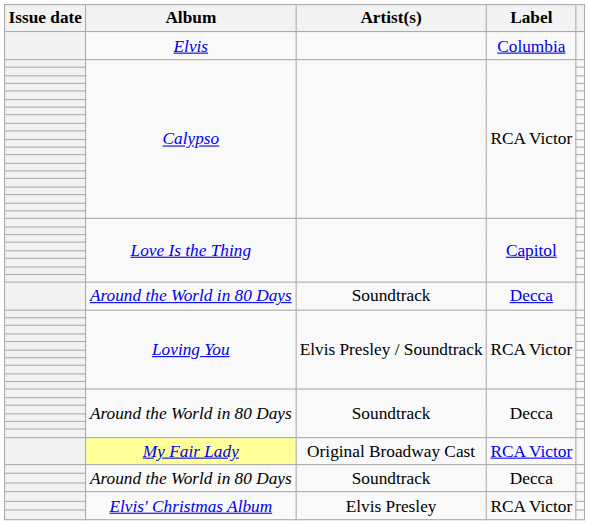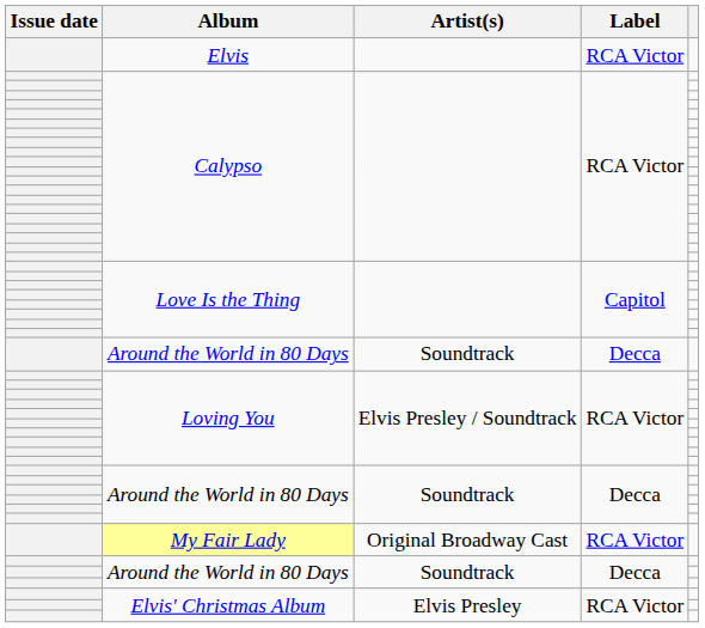 <table class="wikitable sortable plainrowheaders" style="text-align: center">
 <tr>
 <th scope=col>Issue date</th>
 <th scope=col>Album</th>
 <th scope=col>Artist(s)</th>
 <th scope=col>Label</th>
 <th scope=col class="unsortable"></th>
 </tr>
 <tr>
 <th scope="row"></th>
 <td><em><a href='#'>Elvis</a></em></td>
 <td></td>
-<td><a href='#'>Columbia</a></td>
+<td><a href='#'>RCA Victor</a></td>
 <td style="text-align: center;"></td>
 </tr>
 <tr>
 <th scope="row"></th>
 <td rowspan=20><em><a href='#'>Calypso</a></em></td>
 <td rowspan=20></td>
 <td rowspan=20>RCA Victor</td>
 <td style="text-align: center;"></td>
 </tr>
 <tr>
 <th scope="row"></th>
 <td style="text-align: center;"></td>
 </tr>
 <tr>
 <th scope="row"></th>
 <td style="text-align: center;"></td>
 </tr>
 <tr>
 <th scope="row"></th>
 <td style="text-align: center;"></td>
 </tr>
 <tr>
 <th scope="row"></th>
 <td style="text-align: center;"></td>
 </tr>
 <tr>
 <th scope="row"></th>
 <td style="text-align: center;"></td>
 </tr>
 <tr>
 <th scope="row"></th>
 <td style="text-align: center;"></td>
 </tr>
 <tr>
 <th scope="row"></th>
 <td style="text-align: center;"></td>
 </tr>
 <tr>
 <th scope="row"></th>
 <td style="text-align: center;"></td>
 </tr>
 <tr>
 <th scope="row"></th>
 <td style="text-align: center;"></td>
 </tr>
 <tr>
 <th scope="row"></th>
 <td style="text-align: center;"></td>
 </tr>
 <tr>
 <th scope="row"></th>
 <td style="text-align: center;"></td>
 </tr>
 <tr>
 <th scope="row"></th>
 <td style="text-align: center;"></td>
 </tr>
 <tr>
 <th scope="row"></th>
 <td style="text-align: center;"></td>
 </tr>
 <tr>
 <th scope="row"></th>
 <td style="text-align: center;"></td>
 </tr>
 <tr>
 <th scope="row"></th>
 <td style="text-align: center;"></td>
 </tr>
 <tr>
 <th scope="row"></th>
 <td style="text-align: center;"></td>
 </tr>
 <tr>
 <th scope="row"></th>
 <td style="text-align: center;"></td>
 </tr>
 <tr>
 <th scope="row"></th>
 <td style="text-align: center;"></td>
 </tr>
 <tr>
 <th scope="row"></th>
 <td style="text-align: center;"></td>
 </tr>
 <tr>
 <th scope="row"></th>
 <td rowspan=8><em><a href='#'>Love Is the Thing</a></em></td>
 <td rowspan=8></td>
 <td rowspan=8><a href='#'>Capitol</a></td>
 <td style="text-align: center;"></td>
 </tr>
 <tr>
 <th scope="row"></th>
 <td style="text-align: center;"></td>
 </tr>
 <tr>
 <th scope="row"></th>
 <td style="text-align: center;"></td>
 </tr>
 <tr>
 <th scope="row"></th>
 <td style="text-align: center;"></td>
 </tr>
 <tr>
 <th scope="row"></th>
 <td style="text-align: center;"></td>
 </tr>
 <tr>
 <th scope="row"></th>
 <td style="text-align: center;"></td>
 </tr>
 <tr>
 <th scope="row"></th>
 <td style="text-align: center;"></td>
 </tr>
 <tr>
 <th scope="row"></th>
 <td style="text-align: center;"></td>
 </tr>
 <tr>
 <th scope="row"></th>
 <td><em><a href='#'>Around the World in 80 Days</a></em></td>
 <td>Soundtrack</td>
 <td><a href='#'>Decca</a></td>
 <td style="text-align: center;"></td>
 </tr>
 <tr>
 <th scope="row"></th>
 <td rowspan=10><em><a href='#'>Loving You</a></em></td>
 <td rowspan=10 data-sort-value="Presley, Elvis">Elvis Presley / Soundtrack</td>
 <td rowspan=10>RCA Victor</td>
 <td style="text-align: center;"></td>
 </tr>
 <tr>
 <th scope="row"></th>
 <td style="text-align: center;"></td>
 </tr>
 <tr>
 <th scope="row"></th>
 <td style="text-align: center;"></td>
 </tr>
 <tr>
 <th scope="row"></th>
 <td style="text-align: center;"></td>
 </tr>
 <tr>
 <th scope="row"></th>
 <td style="text-align: center;"></td>
 </tr>
 <tr>
 <th scope="row"></th>
 <td style="text-align: center;"></td>
 </tr>
 <tr>
 <th scope="row"></th>
 <td style="text-align: center;"></td>
 </tr>
 <tr>
 <th scope="row"></th>
 <td style="text-align: center;"></td>
 </tr>
 <tr>
 <th scope="row"></th>
 <td style="text-align: center;"></td>
 </tr>
 <tr>
 <th scope="row"></th>
 <td style="text-align: center;"></td>
 </tr>
 <tr>
 <th scope="row"></th>
 <td rowspan=6><em>Around the World in 80 Days</em></td>
 <td rowspan=6>Soundtrack</td>
 <td rowspan=6>Decca</td>
 <td style="text-align: center;"></td>
 </tr>
 <tr>
 <th scope="row"></th>
 <td style="text-align: center;"></td>
 </tr>
 <tr>
 <th scope="row"></th>
 <td style="text-align: center;"></td>
 </tr>
 <tr>
 <th scope="row"></th>
 <td style="text-align: center;"></td>
 </tr>
 <tr>
 <th scope="row"></th>
 <td style="text-align: center;"></td>
 </tr>
 <tr>
 <th scope="row"></th>
 <td style="text-align: center;"></td>
 </tr>
 <tr>
 <th scope="row"></th>
 <td bgcolor=#FFFF99 style="text-align: center;"><em><a href='#'>My Fair Lady</a></em> </td>
 <td>Original Broadway Cast</td>
 <td><a href='#'>RCA Victor</a></td>
 <td style="text-align: center;"></td>
 </tr>
 <tr>
 <th scope="row"></th>
 <td rowspan=3><em>Around the World in 80 Days</em></td>
 <td rowspan=3>Soundtrack</td>
 <td rowspan=3>Decca</td>
 <td style="text-align: center;"></td>
 </tr>
 <tr>
 <th scope="row"></th>
 <td style="text-align: center;"></td>
 </tr>
 <tr>
 <th scope="row"></th>
 <td style="text-align: center;"></td>
 </tr>
 <tr>
 <th scope="row"></th>
 <td rowspan=3><em><a href='#'>Elvis' Christmas Album</a></em></td>
 <td rowspan=3 data-sort-value="Presley, Elvis">Elvis Presley</td>
 <td rowspan=3>RCA Victor</td>
 <td style="text-align: center;"></td>
 </tr>
 <tr>
 <th scope="row"></th>
 <td style="text-align: center;"></td>
 </tr>
 <tr>
 <th scope="row"></th>
 <td style="text-align: center;"></td>
 </tr>
 </table>
